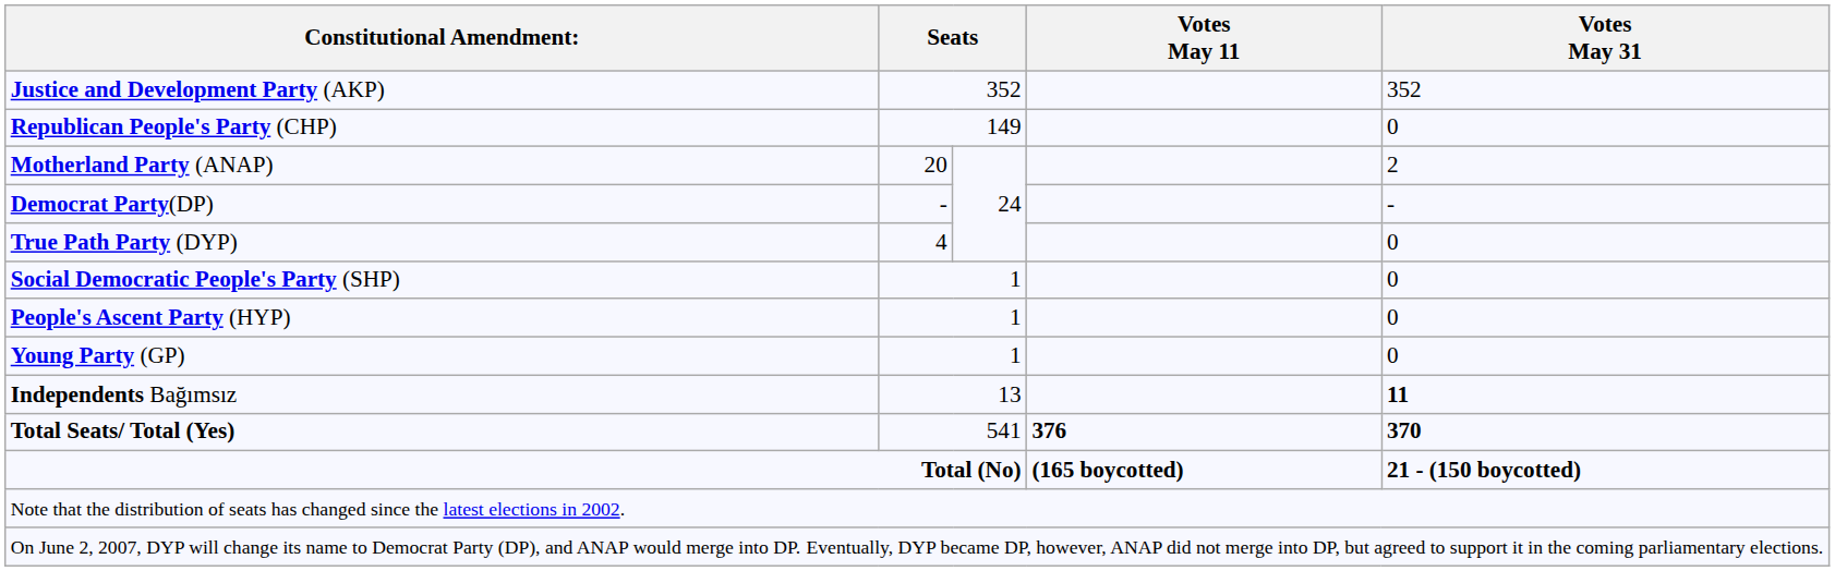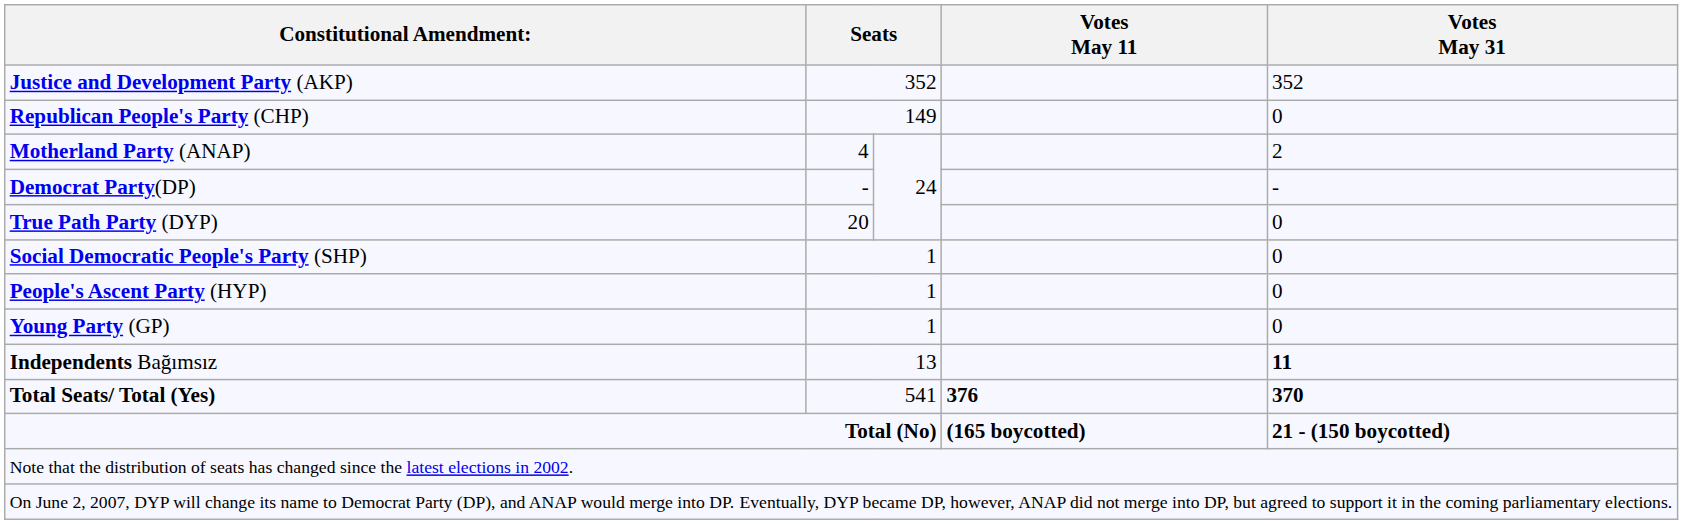 <table class=wikitable style="border:1px solid #8888aa; background-color:#f7f8ff; padding:0px; font-size:90%;">
 <tr align=center>
 <th><strong>Constitutional Amendment:</strong></th>
 <th colspan=2><strong>Seats</strong></th>
 <th>Votes <br> May 11</th>
 <th>Votes <br> May 31</th>
 </tr>
 <tr>
 <td><strong><a href='#'>Justice and Development Party</a></strong> (AKP)</td>
 <td align=right colspan=2>352</td>
 <td></td>
 <td>352</td>
 </tr>
 <tr>
 <td><strong><a href='#'>Republican People's Party</a></strong> (CHP)</td>
 <td align=right colspan=2>149</td>
 <td></td>
 <td>0</td>
 </tr>
 <tr>
 <td><strong><a href='#'>Motherland Party</a></strong> (ANAP)</td>
-<td align=right>20</td>
+<td align=right>4</td>
 <td align=right rowspan=3>24</td>
 <td></td>
 <td>2</td>
 </tr>
 <tr>
 <td><strong><a href='#'>Democrat Party</a></strong>(DP)</td>
 <td align=right>-</td>
 <td></td>
 <td>-</td>
 </tr>
 <tr>
 <td><strong><a href='#'>True Path Party</a></strong> (DYP)</td>
-<td align=right>4</td>
+<td align=right>20</td>
 <td></td>
 <td>0</td>
 </tr>
 <tr>
 <td><strong><a href='#'>Social Democratic People's Party</a></strong> (SHP)</td>
 <td align=right colspan=2>1</td>
 <td></td>
 <td>0</td>
 </tr>
 <tr>
 <td><strong><a href='#'>People's Ascent Party</a></strong> (HYP)</td>
 <td align=right colspan=2>1</td>
 <td></td>
 <td>0</td>
 </tr>
 <tr>
 <td><strong><a href='#'>Young Party</a></strong> (GP)</td>
 <td align=right colspan=2>1</td>
 <td></td>
 <td>0</td>
 </tr>
 <tr>
 <td><strong>Independents</strong> Bağımsız</td>
 <td align=right colspan=2>13</td>
 <td></td>
 <td><strong>11</strong></td>
 </tr>
 <tr>
 <td><strong>Total Seats/ Total (Yes)</strong></td>
 <td align=right colspan=2>541</td>
 <td><strong>376</strong></td>
 <td><strong>370</strong></td>
 </tr>
 <tr>
 <td align=right colspan=3><strong>Total (No)</strong></td>
 <td><strong>(165 boycotted)</strong></td>
 <td><strong>21 - (150 boycotted)</strong></td>
 </tr>
 <tr>
 <td colspan=5><small>Note that the distribution of seats has changed since the <a href='#'>latest elections in 2002</a>.</small></td>
 </tr>
 <tr>
 <td colspan=5><small>On June 2, 2007, DYP will change its name to Democrat Party (DP), and ANAP would merge into DP.</small> <small>Eventually, DYP became DP, however, ANAP did not merge into DP, but agreed to support it in the coming parliamentary elections.</small></td>
 </tr>
 </table>
